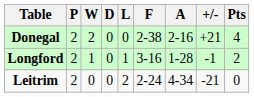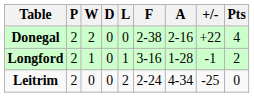 <table class="wikitable">
 <tr>
 <th>Table</th>
 <th>P</th>
 <th>W</th>
 <th>D</th>
 <th>L</th>
 <th>F</th>
 <th>A</th>
 <th>+/-</th>
 <th>Pts</th>
 </tr>
 <tr align="center" style="background:#ccffcc;">
 <td><strong>Donegal</strong></td>
 <td>2</td>
 <td>2</td>
 <td>0</td>
 <td>0</td>
 <td>2-38</td>
 <td>2-16</td>
-<td>+21</td>
+<td>+22</td>
 <td>4</td>
 </tr>
 <tr align="center" style="background:#ccffcc;">
 <td><strong>Longford</strong></td>
 <td>2</td>
 <td>1</td>
 <td>0</td>
 <td>1</td>
 <td>3-16</td>
 <td>1-28</td>
 <td>-1</td>
 <td>2</td>
 </tr>
 <tr align="center">
 <td><strong>Leitrim</strong></td>
 <td>2</td>
 <td>0</td>
 <td>0</td>
 <td>2</td>
 <td>2-24</td>
 <td>4-34</td>
-<td>-21</td>
+<td>-25</td>
 <td>0</td>
 </tr>
 </table>
